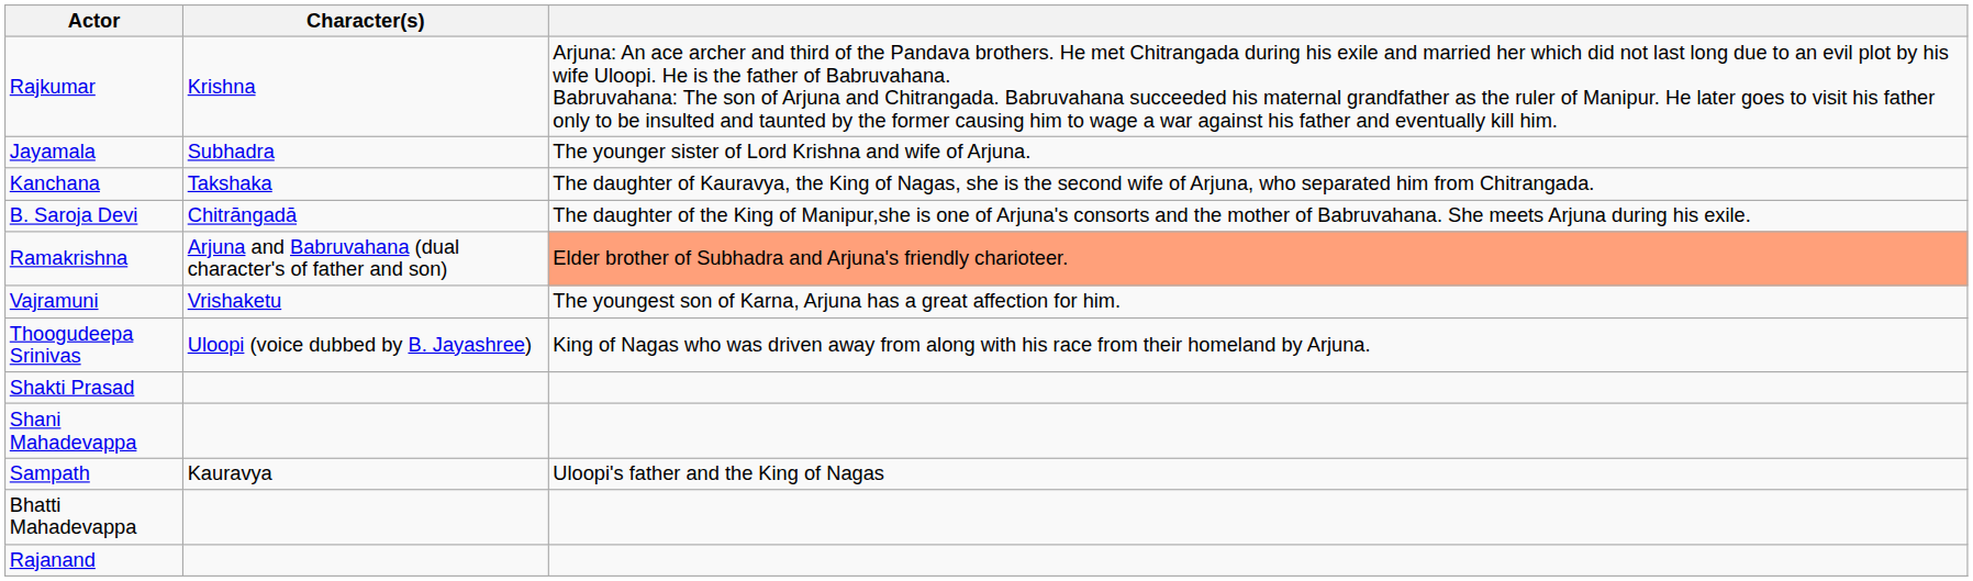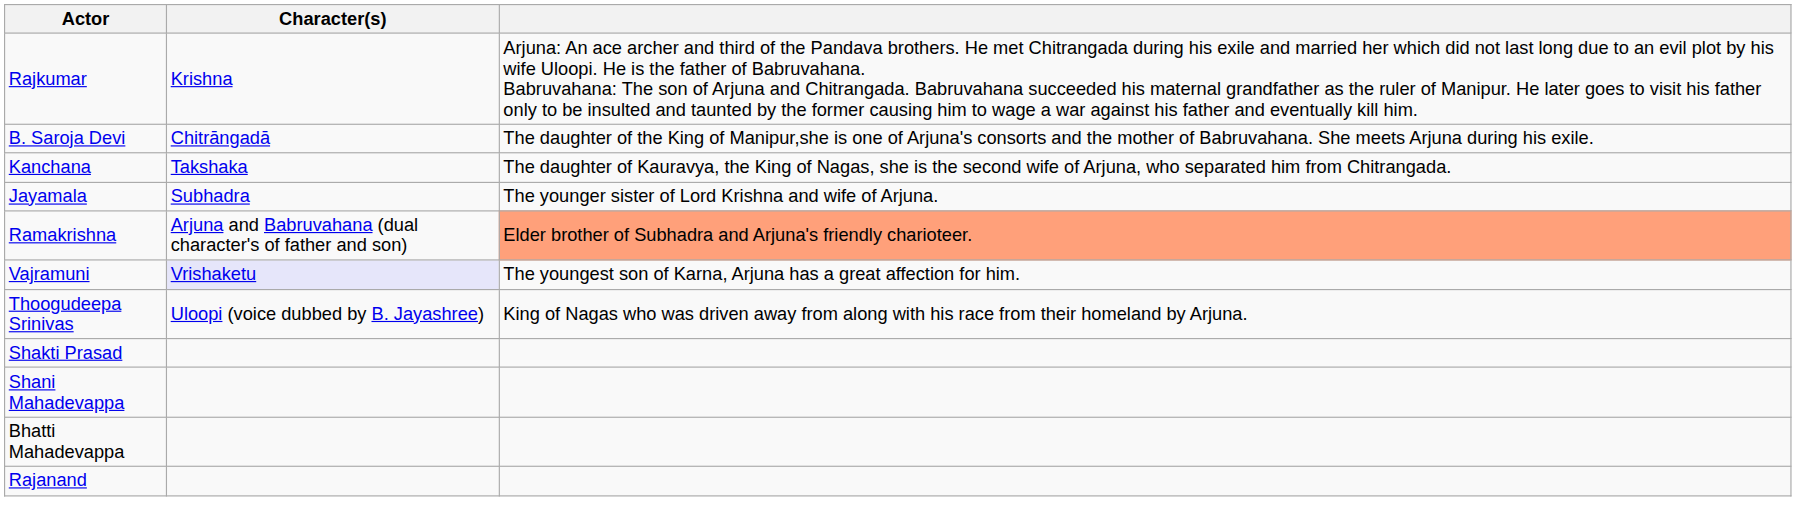 <table class="wikitable">
 <tr>
 <th>Actor</th>
 <th>Character(s)</th>
 <th></th>
 </tr>
 <tr>
 <td><a href='#'>Rajkumar</a></td>
 <td><a href='#'>Krishna</a></td>
 <td>Arjuna: An ace archer and third of the Pandava brothers. He met Chitrangada during his exile and married her which did not last long due to an evil plot by his wife Uloopi. He is the father of Babruvahana.<br>Babruvahana: The son of Arjuna and Chitrangada. Babruvahana succeeded his maternal grandfather as the ruler of Manipur. He later goes to visit his father only to be insulted and taunted by the former causing him to wage a war against his father and eventually kill him.</td>
 </tr>
 <tr>
-<td><a href='#'>Jayamala</a></td>
-<td><a href='#'>Subhadra</a></td>
-<td>The younger sister of Lord Krishna and wife of Arjuna.</td>
+<td><a href='#'>B. Saroja Devi</a></td>
+<td><a href='#'>Chitrāngadā</a></td>
+<td>The daughter of the King of Manipur,she is one of Arjuna's consorts and the mother of Babruvahana. She meets Arjuna during his exile.</td>
 </tr>
 <tr>
 <td><a href='#'>Kanchana</a></td>
 <td><a href='#'>Takshaka</a></td>
 <td>The daughter of Kauravya, the King of Nagas, she is the second wife of Arjuna, who separated him from Chitrangada.</td>
 </tr>
 <tr>
-<td><a href='#'>B. Saroja Devi</a></td>
-<td><a href='#'>Chitrāngadā</a></td>
-<td>The daughter of the King of Manipur,she is one of Arjuna's consorts and the mother of Babruvahana. She meets Arjuna during his exile.</td>
+<td><a href='#'>Jayamala</a></td>
+<td><a href='#'>Subhadra</a></td>
+<td>The younger sister of Lord Krishna and wife of Arjuna.</td>
 </tr>
 <tr>
 <td><a href='#'>Ramakrishna</a></td>
 <td><a href='#'>Arjuna</a> and <a href='#'>Babruvahana</a> (dual character's of father and son)</td>
 <td style="background: lightsalmon;">Elder brother of Subhadra and Arjuna's friendly charioteer.</td>
 </tr>
 <tr>
 <td><a href='#'>Vajramuni</a></td>
-<td><a href='#'>Vrishaketu</a></td>
+<td style="background: lavender;"><a href='#'>Vrishaketu</a></td>
 <td>The youngest son of Karna, Arjuna has a great affection for him.</td>
 </tr>
 <tr>
 <td><a href='#'>Thoogudeepa Srinivas</a></td>
 <td><a href='#'>Uloopi</a> (voice dubbed by <a href='#'>B. Jayashree</a>)</td>
 <td>King of Nagas who was driven away from along with his race from their homeland by Arjuna.</td>
 </tr>
 <tr>
 <td><a href='#'>Shakti Prasad</a></td>
 <td></td>
 <td></td>
 </tr>
 <tr>
 <td><a href='#'>Shani Mahadevappa</a></td>
 <td></td>
 <td></td>
 </tr>
 <tr>
-<td><a href='#'>Sampath</a></td>
-<td>Kauravya</td>
-<td>Uloopi's father and the King of Nagas</td>
-</tr>
-<tr>
 <td>Bhatti Mahadevappa</td>
 <td></td>
 <td></td>
 </tr>
 <tr>
 <td><a href='#'>Rajanand</a></td>
 <td></td>
 <td></td>
 </tr>
 </table>
